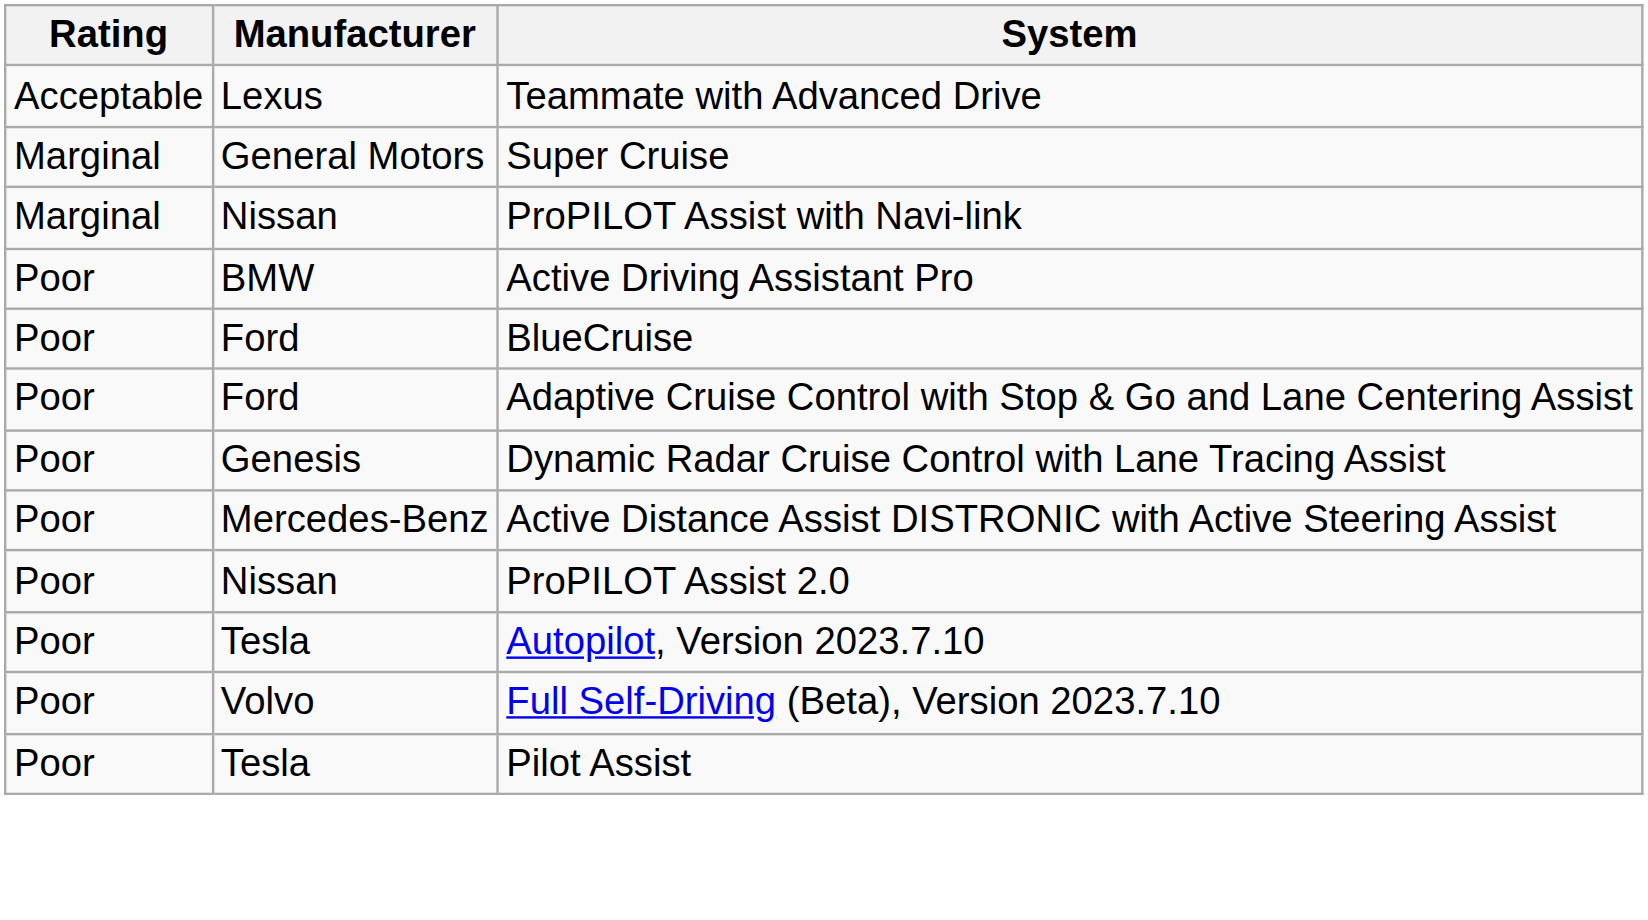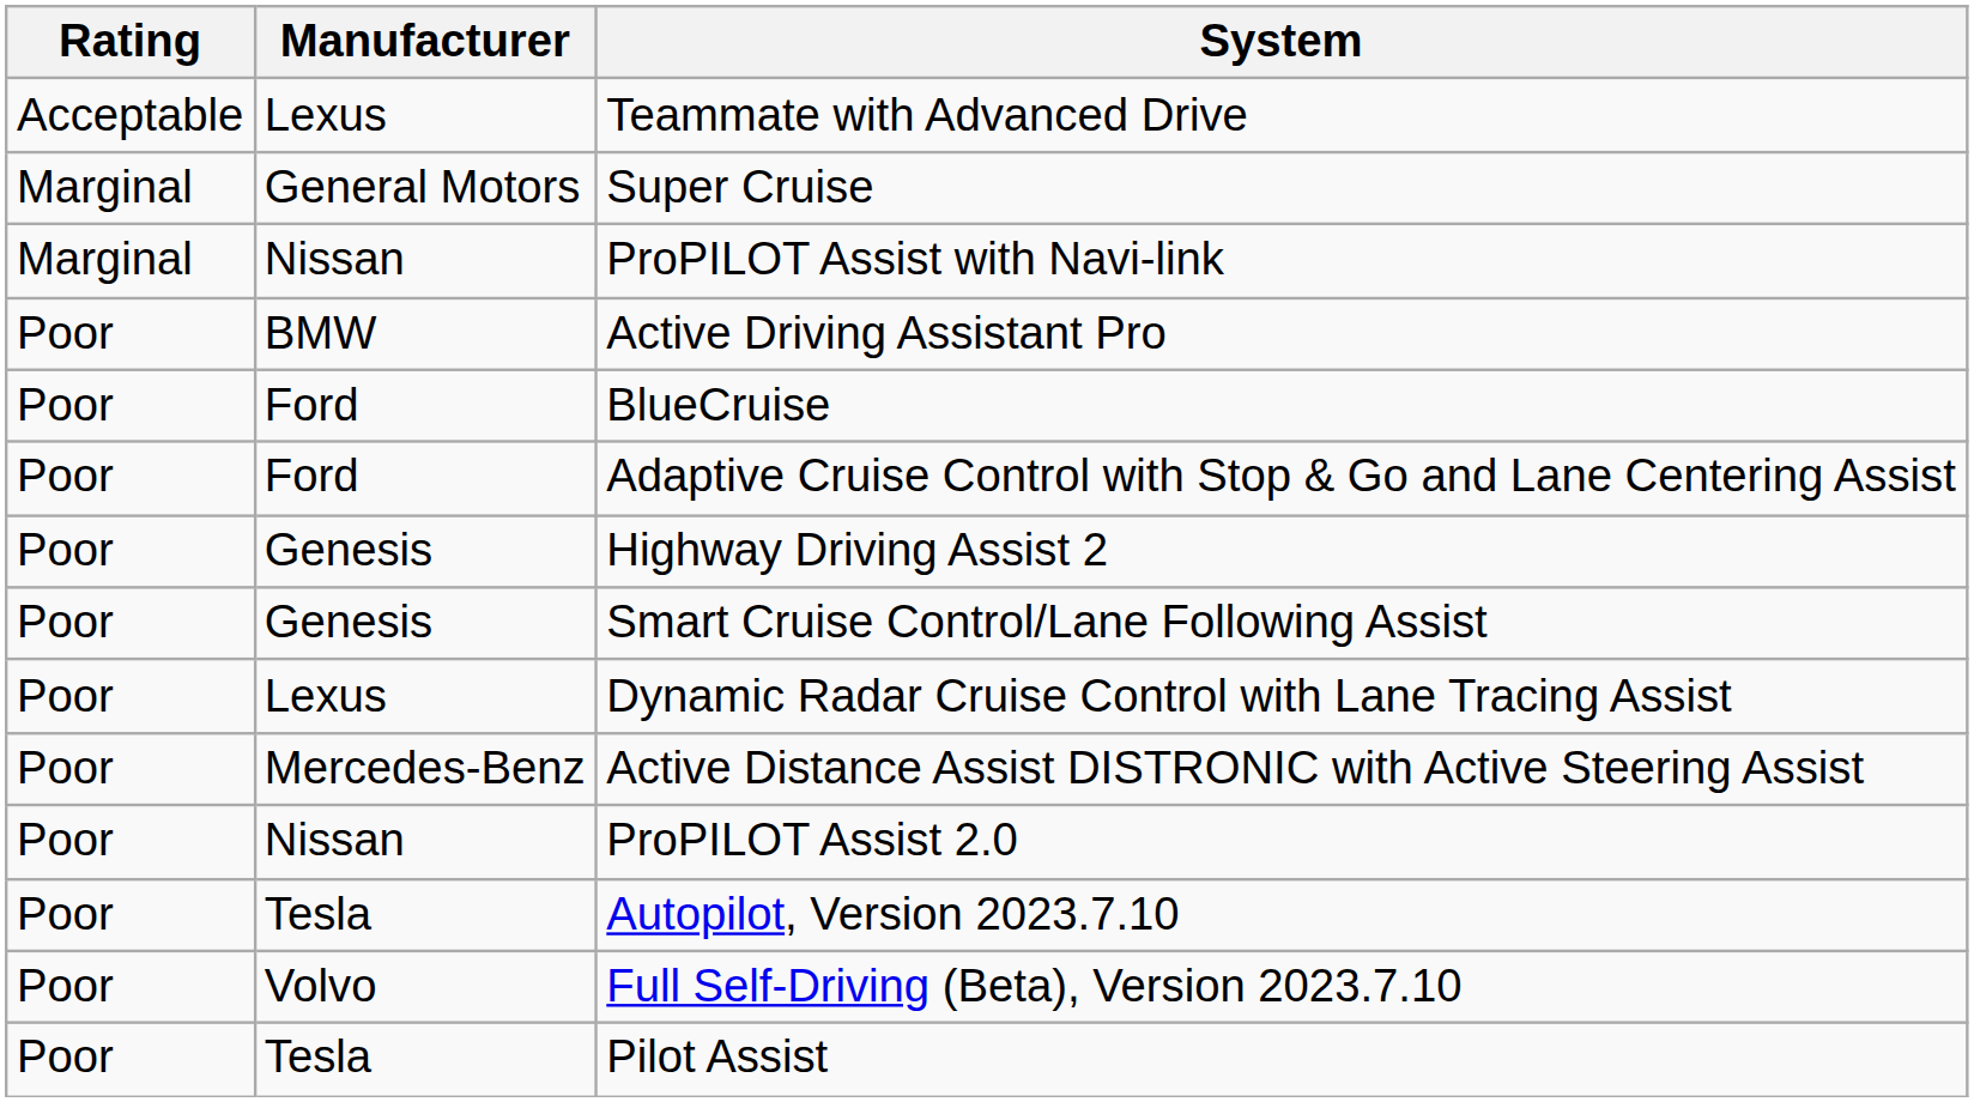 <table class="wikitable sortable">
 <tr>
 <th>Rating</th>
 <th>Manufacturer</th>
 <th>System</th>
 </tr>
 <tr>
 <td data-sort-value="2-Acceptable">Acceptable</td>
 <td>Lexus</td>
 <td>Teammate with Advanced Drive</td>
 </tr>
 <tr>
 <td data-sort-value="3-Marginal">Marginal</td>
 <td>General Motors</td>
 <td>Super Cruise</td>
 </tr>
 <tr>
 <td data-sort-value="4-Marginal">Marginal</td>
 <td>Nissan</td>
 <td>ProPILOT Assist with Navi-link</td>
 </tr>
 <tr>
 <td data-sort-value="4-Poor">Poor</td>
 <td>BMW</td>
 <td>Active Driving Assistant Pro</td>
 </tr>
 <tr>
 <td data-sort-value="4-Poor">Poor</td>
 <td>Ford</td>
 <td>BlueCruise</td>
 </tr>
 <tr>
 <td data-sort-value="4-Poor">Poor</td>
 <td>Ford</td>
 <td>Adaptive Cruise Control with Stop & Go and Lane Centering Assist</td>
 </tr>
 <tr>
 <td data-sort-value="4-Poor">Poor</td>
 <td>Genesis</td>
+<td>Highway Driving Assist 2</td>
+</tr>
+<tr>
+<td data-sort-value="4-Poor">Poor</td>
+<td>Genesis</td>
+<td>Smart Cruise Control/Lane Following Assist</td>
+</tr>
+<tr>
+<td data-sort-value="4-Poor">Poor</td>
+<td>Lexus</td>
 <td>Dynamic Radar Cruise Control with Lane Tracing Assist</td>
 </tr>
 <tr>
 <td data-sort-value="4-Poor">Poor</td>
 <td>Mercedes-Benz</td>
 <td>Active Distance Assist DISTRONIC with Active Steering Assist</td>
 </tr>
 <tr>
 <td data-sort-value="4-Poor">Poor</td>
 <td>Nissan</td>
 <td>ProPILOT Assist 2.0</td>
 </tr>
 <tr>
 <td data-sort-value="4-Poor">Poor</td>
 <td>Tesla</td>
 <td><a href='#'>Autopilot</a>, Version 2023.7.10</td>
 </tr>
 <tr>
 <td data-sort-value="4-Poor">Poor</td>
 <td>Volvo</td>
 <td><a href='#'>Full Self-Driving</a> (Beta), Version 2023.7.10</td>
 </tr>
 <tr>
 <td>Poor</td>
 <td>Tesla</td>
 <td>Pilot Assist</td>
 </tr>
 </table>
